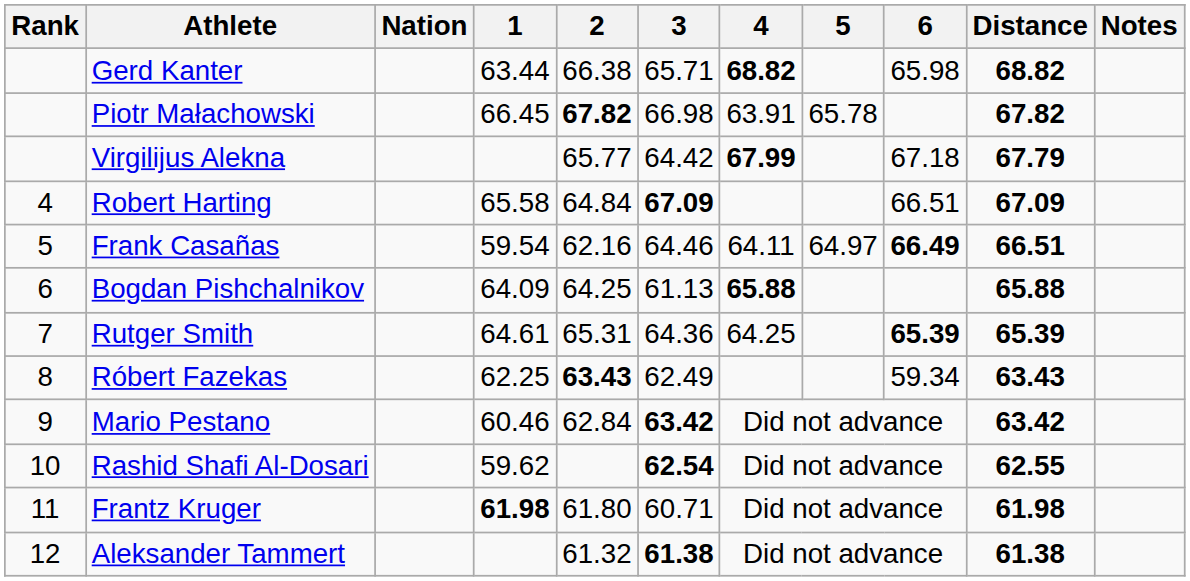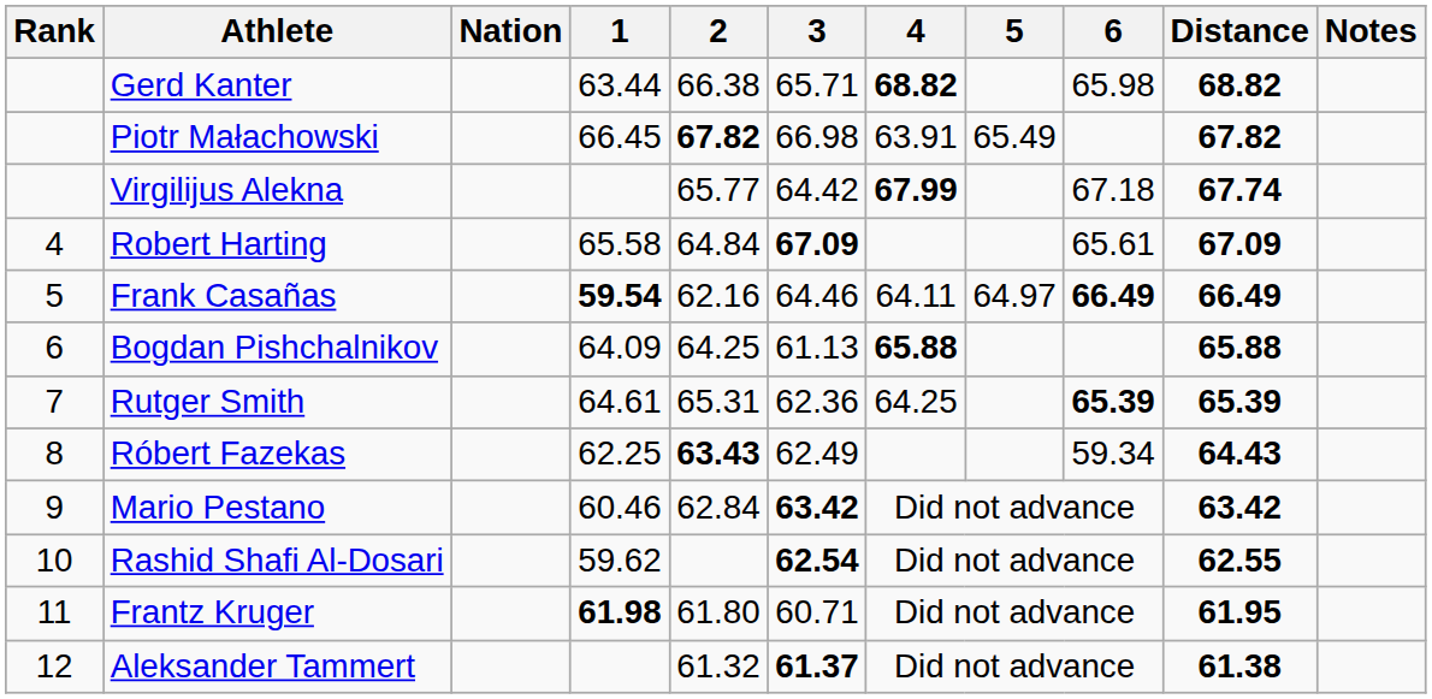 <table class="wikitable sortable" style="text-align:center">
 <tr>
 <th>Rank</th>
 <th>Athlete</th>
 <th>Nation</th>
 <th>1</th>
 <th>2</th>
 <th>3</th>
 <th>4</th>
 <th>5</th>
 <th>6</th>
 <th>Distance</th>
 <th>Notes</th>
 </tr>
 <tr>
 <td></td>
 <td align="left"><a href='#'>Gerd Kanter</a></td>
 <td align="left"></td>
 <td>63.44</td>
 <td>66.38</td>
 <td>65.71</td>
 <td><strong>68.82</strong></td>
 <td></td>
 <td>65.98</td>
 <td><strong>68.82</strong></td>
 <td></td>
 </tr>
 <tr>
 <td></td>
 <td align="left"><a href='#'>Piotr Małachowski</a></td>
 <td align="left"></td>
 <td>66.45</td>
 <td><strong>67.82</strong></td>
 <td>66.98</td>
 <td>63.91</td>
-<td>65.78</td>
+<td>65.49</td>
 <td></td>
 <td><strong>67.82</strong></td>
 <td></td>
 </tr>
 <tr>
 <td></td>
 <td align="left"><a href='#'>Virgilijus Alekna</a></td>
 <td align="left"></td>
 <td></td>
 <td>65.77</td>
 <td>64.42</td>
 <td><strong>67.99</strong></td>
 <td></td>
 <td>67.18</td>
-<td><strong>67.79</strong></td>
+<td><strong>67.74</strong></td>
 <td></td>
 </tr>
 <tr>
 <td>4</td>
 <td align="left"><a href='#'>Robert Harting</a></td>
 <td align="left"></td>
 <td>65.58</td>
 <td>64.84</td>
 <td><strong>67.09</strong></td>
 <td></td>
 <td></td>
-<td>66.51</td>
+<td>65.61</td>
 <td><strong>67.09</strong></td>
 <td></td>
 </tr>
 <tr>
 <td>5</td>
 <td align="left"><a href='#'>Frank Casañas</a></td>
 <td align="left"></td>
-<td>59.54</td>
+<td><strong>59.54</strong></td>
 <td>62.16</td>
 <td>64.46</td>
 <td>64.11</td>
 <td>64.97</td>
 <td><strong>66.49</strong></td>
-<td><strong>66.51</strong></td>
+<td><strong>66.49</strong></td>
 <td></td>
 </tr>
 <tr>
 <td>6</td>
 <td align="left"><a href='#'>Bogdan Pishchalnikov</a></td>
 <td align="left"></td>
 <td>64.09</td>
 <td>64.25</td>
 <td>61.13</td>
 <td><strong>65.88</strong></td>
 <td></td>
 <td></td>
 <td><strong>65.88</strong></td>
 <td></td>
 </tr>
 <tr>
 <td>7</td>
 <td align="left"><a href='#'>Rutger Smith</a></td>
 <td align="left"></td>
 <td>64.61</td>
 <td>65.31</td>
-<td>64.36</td>
+<td>62.36</td>
 <td>64.25</td>
 <td></td>
 <td><strong>65.39</strong></td>
 <td><strong>65.39</strong></td>
 <td></td>
 </tr>
 <tr>
 <td>8</td>
 <td align="left"><a href='#'>Róbert Fazekas</a></td>
 <td align="left"></td>
 <td>62.25</td>
 <td><strong>63.43</strong></td>
 <td>62.49</td>
 <td></td>
 <td></td>
 <td>59.34</td>
-<td><strong>63.43</strong></td>
+<td><strong>64.43</strong></td>
 <td></td>
 </tr>
 <tr>
 <td>9</td>
 <td align="left"><a href='#'>Mario Pestano</a></td>
 <td align="left"></td>
 <td>60.46</td>
 <td>62.84</td>
 <td><strong>63.42</strong></td>
 <td colspan=3 data-sort-value=0.00>Did not advance</td>
 <td><strong>63.42</strong></td>
 <td></td>
 </tr>
 <tr>
 <td>10</td>
 <td align="left"><a href='#'>Rashid Shafi Al-Dosari</a></td>
 <td align="left"></td>
 <td>59.62</td>
 <td></td>
 <td><strong>62.54</strong></td>
 <td colspan=3 data-sort-value=0.00>Did not advance</td>
 <td><strong>62.55</strong></td>
 <td></td>
 </tr>
 <tr>
 <td>11</td>
 <td align="left"><a href='#'>Frantz Kruger</a></td>
 <td align="left"></td>
 <td><strong>61.98</strong></td>
 <td>61.80</td>
 <td>60.71</td>
 <td colspan=3 data-sort-value=0.00>Did not advance</td>
-<td><strong>61.98</strong></td>
+<td><strong>61.95</strong></td>
 <td></td>
 </tr>
 <tr>
 <td>12</td>
 <td align="left"><a href='#'>Aleksander Tammert</a></td>
 <td align="left"></td>
 <td></td>
 <td>61.32</td>
-<td><strong>61.38</strong></td>
+<td><strong>61.37</strong></td>
 <td colspan=3 data-sort-value=0.00>Did not advance</td>
 <td><strong>61.38</strong></td>
 <td></td>
 </tr>
 </table>
